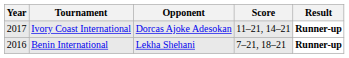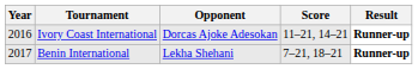 <table class="sortable wikitable" style="font-size: 90%;">
 <tr>
 <th>Year</th>
 <th>Tournament</th>
 <th>Opponent</th>
 <th>Score</th>
 <th>Result</th>
 </tr>
 <tr style="background:#E9E9E9">
-<td align="center">2017</td>
+<td align="center">2016</td>
 <td align="left"><a href='#'>Ivory Coast International</a></td>
 <td align="left"> <a href='#'>Dorcas Ajoke Adesokan</a></td>
 <td align="left">11–21, 14–21</td>
 <td style="text-align:left; background:white"> <strong>Runner-up</strong></td>
 </tr>
 <tr style="background:#E9E9E9">
-<td align="center">2016</td>
+<td align="center">2017</td>
 <td align="left"><a href='#'>Benin International</a></td>
 <td align="left"> <a href='#'>Lekha Shehani</a></td>
 <td align="left">7–21, 18–21</td>
 <td style="text-align:left; background:white"> <strong>Runner-up</strong></td>
 </tr>
 </table>
